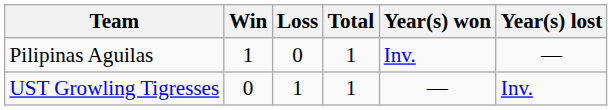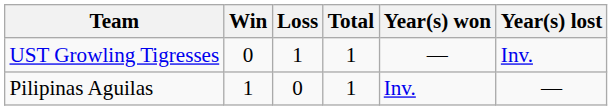 <table class="wikitable sortable" style="text-align:center;">
 <tr>
 <th>Team</th>
 <th>Win</th>
 <th>Loss</th>
 <th>Total</th>
 <th>Year(s) won</th>
 <th>Year(s) lost</th>
 </tr>
 <tr>
+<td align=left><a href='#'>UST Growling Tigresses</a></td>
+<td>0</td>
+<td>1</td>
+<td>1</td>
+<td align=center>—</td>
+<td align=left><a href='#'>Inv.</a></td>
+</tr>
+<tr>
 <td align=left>Pilipinas Aguilas</td>
 <td>1</td>
 <td>0</td>
 <td>1</td>
 <td align=left><a href='#'>Inv.</a></td>
 <td align=center>—</td>
 </tr>
-<tr>
-<td align=left><a href='#'>UST Growling Tigresses</a></td>
-<td>0</td>
-<td>1</td>
-<td>1</td>
-<td align=center>—</td>
-<td align=left><a href='#'>Inv.</a></td>
-</tr>
 </table>
